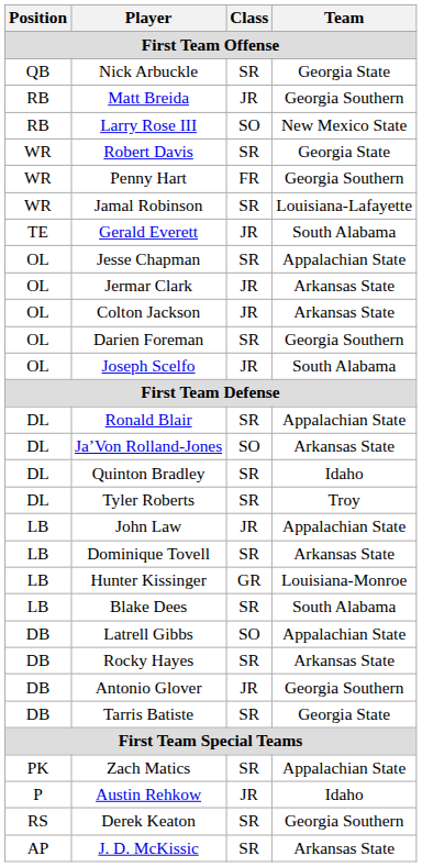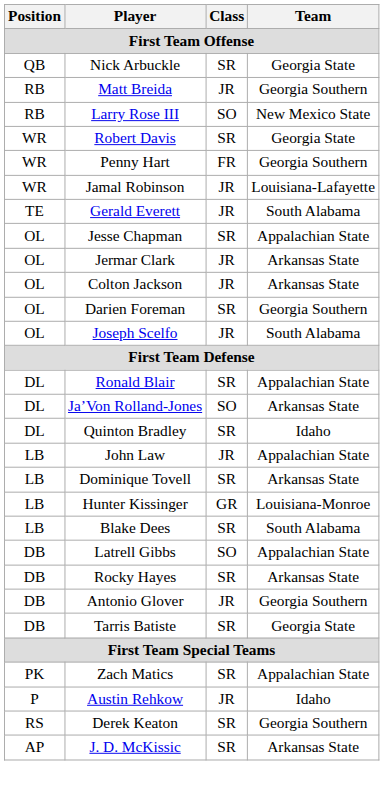 <table class="wikitable sortable">
 <tr>
 <th>Position</th>
 <th>Player</th>
 <th>Class</th>
 <th>Team</th>
 </tr>
 <tr>
 <td colspan="4" style="text-align:center; background:#ddd;"><strong>First Team Offense </strong></td>
 </tr>
 <tr style="text-align:center;">
 <td style="background:white">QB</td>
 <td style="background:white">Nick Arbuckle</td>
 <td style="background:white">SR</td>
 <td style="background:white">Georgia State</td>
 </tr>
 <tr style="text-align:center;">
 <td style="background:white">RB</td>
 <td style="background:white"><a href='#'>Matt Breida</a></td>
 <td style="background:white">JR</td>
 <td style="background:white">Georgia Southern</td>
 </tr>
 <tr style="text-align:center;">
 <td style="background:white">RB</td>
 <td style="background:white"><a href='#'>Larry Rose III</a></td>
 <td style="background:white">SO</td>
 <td style="background:white">New Mexico State</td>
 </tr>
 <tr style="text-align:center;">
 <td style="background:white">WR</td>
 <td style="background:white"><a href='#'>Robert Davis</a></td>
 <td style="background:white">SR</td>
 <td style="background:white">Georgia State</td>
 </tr>
 <tr style="text-align:center;">
 <td style="background:white">WR</td>
 <td style="background:white">Penny Hart</td>
 <td style="background:white">FR</td>
 <td style="background:white">Georgia Southern</td>
 </tr>
 <tr style="text-align:center;">
 <td style="background:white">WR</td>
 <td style="background:white">Jamal Robinson</td>
-<td style="background:white">SR</td>
+<td style="background:white">JR</td>
 <td style="background:white">Louisiana-Lafayette</td>
 </tr>
 <tr style="text-align:center;">
 <td style="background:white">TE</td>
 <td style="background:white"><a href='#'>Gerald Everett</a></td>
 <td style="background:white">JR</td>
 <td style="background:white">South Alabama</td>
 </tr>
 <tr style="text-align:center;">
 <td style="background:white">OL</td>
 <td style="background:white">Jesse Chapman</td>
 <td style="background:white">SR</td>
 <td style="background:white">Appalachian State</td>
 </tr>
 <tr style="text-align:center;">
 <td style="background:white">OL</td>
 <td style="background:white">Jermar Clark</td>
 <td style="background:white">JR</td>
 <td style="background:white">Arkansas State</td>
 </tr>
 <tr style="text-align:center;">
 <td style="background:white">OL</td>
 <td style="background:white">Colton Jackson</td>
 <td style="background:white">JR</td>
 <td style="background:white">Arkansas State</td>
 </tr>
 <tr style="text-align:center;">
 <td style="background:white">OL</td>
 <td style="background:white">Darien Foreman</td>
 <td style="background:white">SR</td>
 <td style="background:white">Georgia Southern</td>
 </tr>
 <tr style="text-align:center;">
 <td style="background:white">OL</td>
 <td style="background:white"><a href='#'>Joseph Scelfo</a></td>
 <td style="background:white">JR</td>
 <td style="background:white">South Alabama</td>
 </tr>
 <tr>
 <td colspan="4" style="text-align:center; background:#ddd;"><strong>First Team Defense</strong></td>
 </tr>
 <tr style="text-align:center;">
 <td style="background:white">DL</td>
 <td style="background:white"><a href='#'>Ronald Blair</a></td>
 <td style="background:white">SR</td>
 <td style="background:white">Appalachian State</td>
 </tr>
 <tr style="text-align:center;">
 <td style="background:white">DL</td>
 <td style="background:white"><a href='#'>Ja’Von Rolland-Jones</a></td>
 <td style="background:white">SO</td>
 <td style="background:white">Arkansas State</td>
 </tr>
 <tr style="text-align:center;">
 <td style="background:white">DL</td>
 <td style="background:white">Quinton Bradley</td>
 <td style="background:white">SR</td>
 <td style="background:white">Idaho</td>
-</tr>
-<tr style="text-align:center;">
-<td style="background:white">DL</td>
-<td style="background:white">Tyler Roberts</td>
-<td style="background:white">SR</td>
-<td style="background:white">Troy</td>
 </tr>
 <tr style="text-align:center;">
 <td style="background:white">LB</td>
 <td style="background:white">John Law</td>
 <td style="background:white">JR</td>
 <td style="background:white">Appalachian State</td>
 </tr>
 <tr style="text-align:center;">
 <td style="background:white">LB</td>
 <td style="background:white">Dominique Tovell</td>
 <td style="background:white">SR</td>
 <td style="background:white">Arkansas State</td>
 </tr>
 <tr style="text-align:center;">
 <td style="background:white">LB</td>
 <td style="background:white">Hunter Kissinger</td>
 <td style="background:white">GR</td>
 <td style="background:white">Louisiana-Monroe</td>
 </tr>
 <tr style="text-align:center;">
 <td style="background:white">LB</td>
 <td style="background:white">Blake Dees</td>
 <td style="background:white">SR</td>
 <td style="background:white">South Alabama</td>
 </tr>
 <tr style="text-align:center;">
 <td style="background:white">DB</td>
 <td style="background:white">Latrell Gibbs</td>
 <td style="background:white">SO</td>
 <td style="background:white">Appalachian State</td>
 </tr>
 <tr style="text-align:center;">
 <td style="background:white">DB</td>
 <td style="background:white">Rocky Hayes</td>
 <td style="background:white">SR</td>
 <td style="background:white">Arkansas State</td>
 </tr>
 <tr style="text-align:center;">
 <td style="background:white">DB</td>
 <td style="background:white">Antonio Glover</td>
 <td style="background:white">JR</td>
 <td style="background:white">Georgia Southern</td>
 </tr>
 <tr style="text-align:center;">
 <td style="background:white">DB</td>
 <td style="background:white">Tarris Batiste</td>
 <td style="background:white">SR</td>
 <td style="background:white">Georgia State</td>
 </tr>
 <tr>
 <td colspan="4" style="text-align:center; background:#ddd;"><strong>First Team Special Teams</strong></td>
 </tr>
 <tr style="text-align:center;">
 <td style="background:white">PK</td>
 <td style="background:white">Zach Matics</td>
 <td style="background:white">SR</td>
 <td style="background:white">Appalachian State</td>
 </tr>
 <tr style="text-align:center;">
 <td style="background:white">P</td>
 <td style="background:white"><a href='#'>Austin Rehkow</a></td>
 <td style="background:white">JR</td>
 <td style="background:white">Idaho</td>
 </tr>
 <tr style="text-align:center;">
 <td style="background:white">RS</td>
 <td style="background:white">Derek Keaton</td>
 <td style="background:white">SR</td>
 <td style="background:white">Georgia Southern</td>
 </tr>
 <tr style="text-align:center;">
 <td style="background:white">AP</td>
 <td style="background:white"><a href='#'>J. D. McKissic</a></td>
 <td style="background:white">SR</td>
 <td style="background:white">Arkansas State</td>
 </tr>
 </table>
